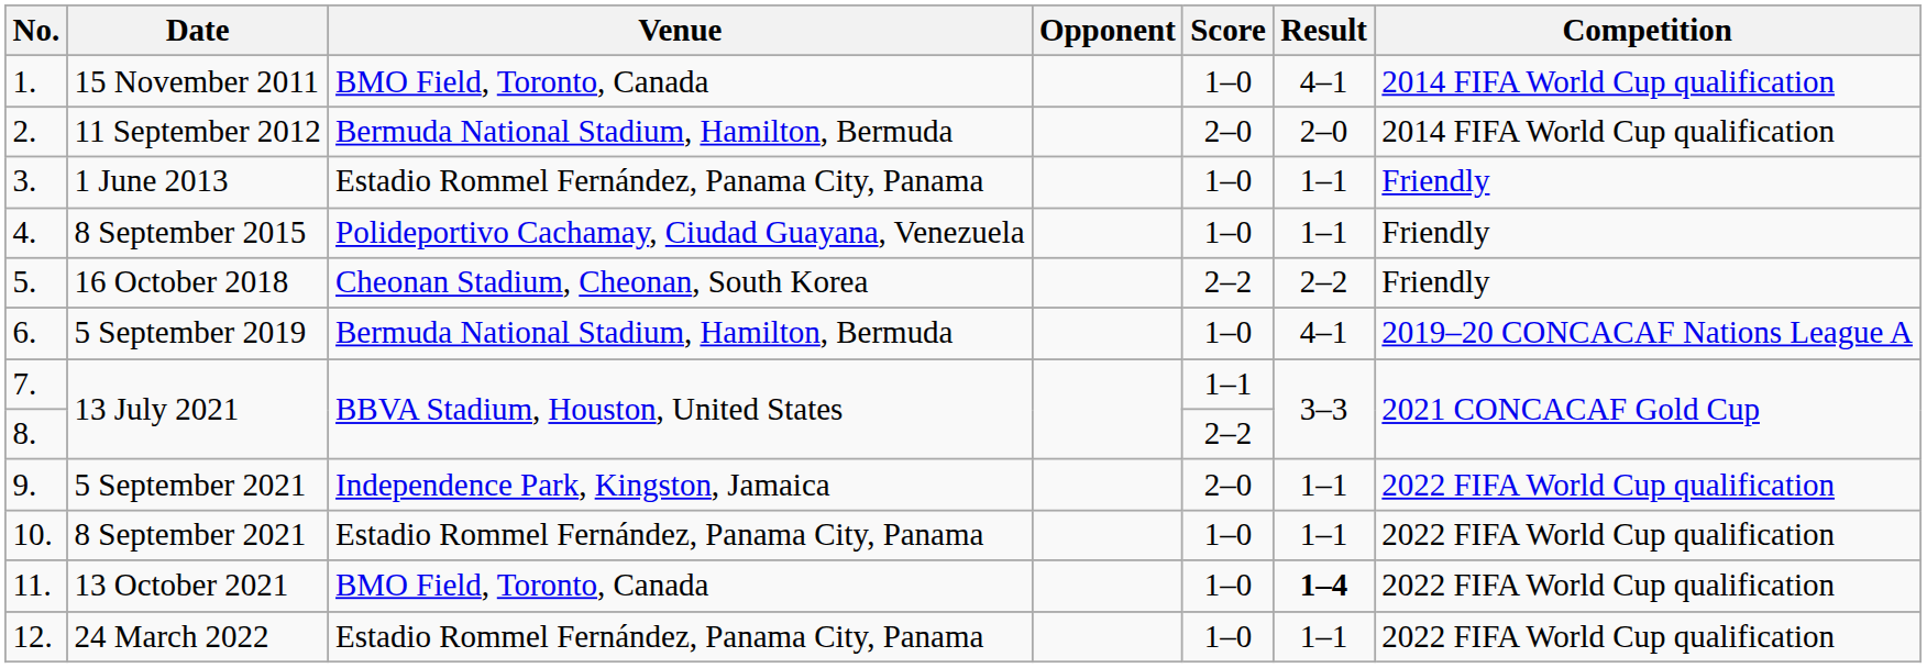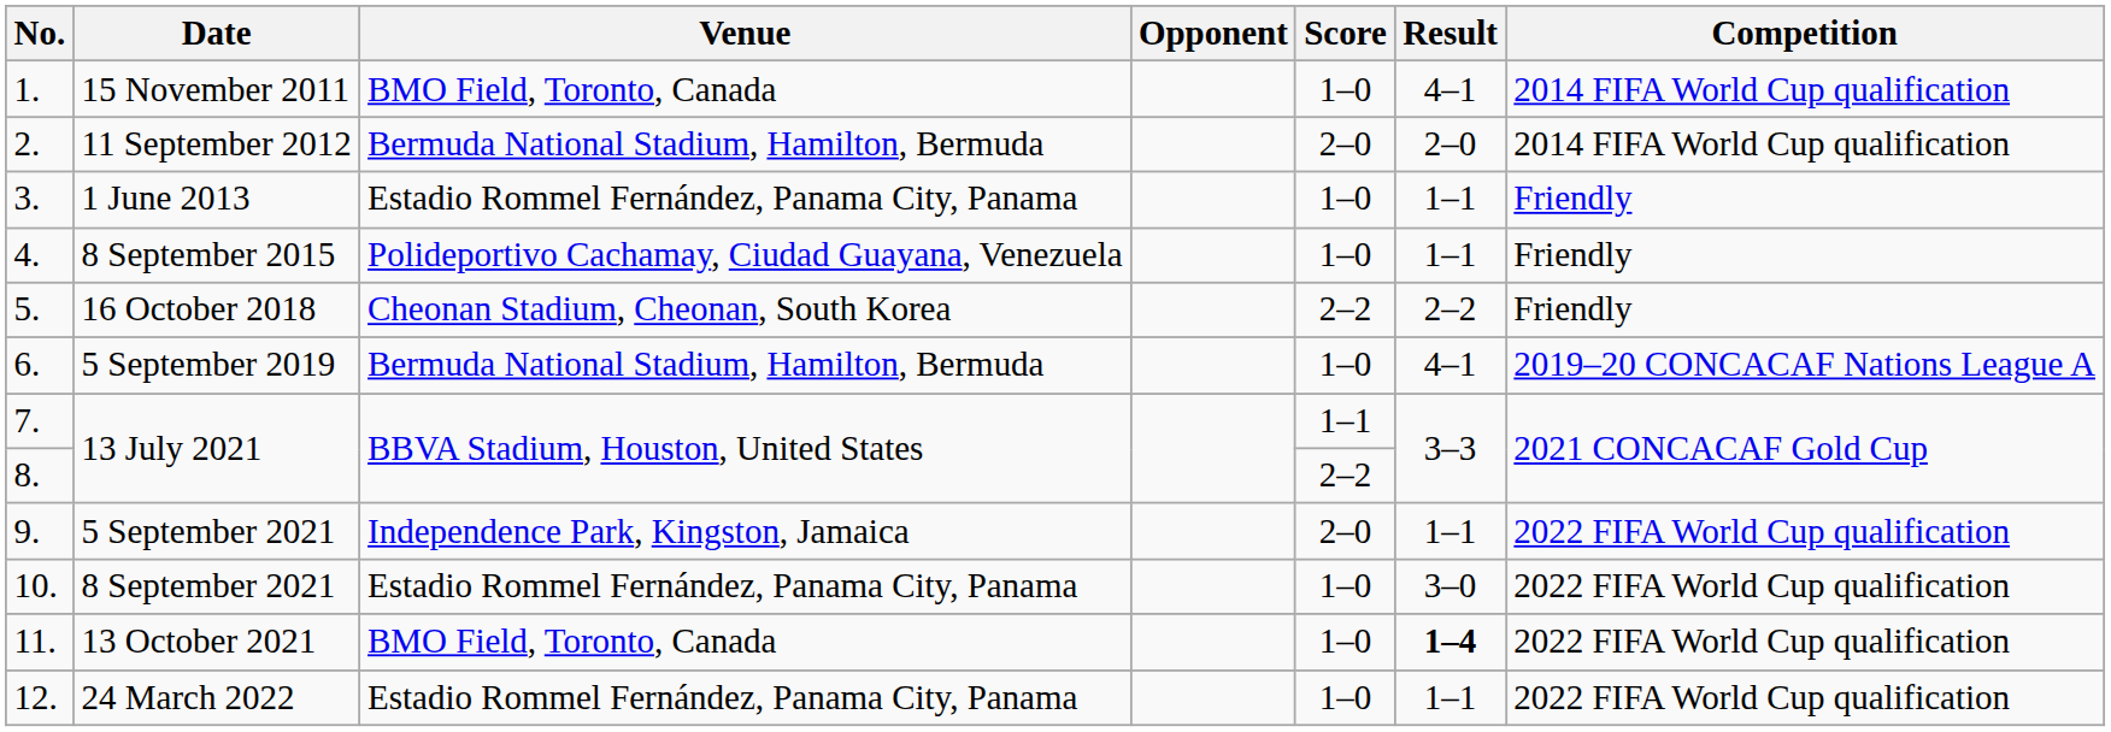 <table class="wikitable">
 <tr>
 <th>No.</th>
 <th>Date</th>
 <th>Venue</th>
 <th>Opponent</th>
 <th>Score</th>
 <th>Result</th>
 <th>Competition</th>
 </tr>
 <tr>
 <td>1.</td>
 <td>15 November 2011</td>
 <td><a href='#'>BMO Field</a>, <a href='#'>Toronto</a>, Canada</td>
 <td></td>
 <td align=center>1–0</td>
 <td align=center>4–1</td>
 <td><a href='#'>2014 FIFA World Cup qualification</a></td>
 </tr>
 <tr>
 <td>2.</td>
 <td>11 September 2012</td>
 <td><a href='#'>Bermuda National Stadium</a>, <a href='#'>Hamilton</a>, Bermuda</td>
 <td></td>
 <td align=center>2–0</td>
 <td align=center>2–0</td>
 <td>2014 FIFA World Cup qualification</td>
 </tr>
 <tr>
 <td>3.</td>
 <td>1 June 2013</td>
 <td>Estadio Rommel Fernández, Panama City, Panama</td>
 <td></td>
 <td align=center>1–0</td>
 <td align=center>1–1</td>
 <td><a href='#'>Friendly</a></td>
 </tr>
 <tr>
 <td>4.</td>
 <td>8 September 2015</td>
 <td><a href='#'>Polideportivo Cachamay</a>, <a href='#'>Ciudad Guayana</a>, Venezuela</td>
 <td></td>
 <td align=center>1–0</td>
 <td align=center>1–1</td>
 <td>Friendly</td>
 </tr>
 <tr>
 <td>5.</td>
 <td>16 October 2018</td>
 <td><a href='#'>Cheonan Stadium</a>, <a href='#'>Cheonan</a>, South Korea</td>
 <td></td>
 <td align=center>2–2</td>
 <td align=center>2–2</td>
 <td>Friendly</td>
 </tr>
 <tr>
 <td>6.</td>
 <td>5 September 2019</td>
 <td><a href='#'>Bermuda National Stadium</a>, <a href='#'>Hamilton</a>, Bermuda</td>
 <td></td>
 <td align=center>1–0</td>
 <td align=center>4–1</td>
 <td><a href='#'>2019–20 CONCACAF Nations League A</a></td>
 </tr>
 <tr>
 <td>7.</td>
 <td rowspan=2>13 July 2021</td>
 <td rowspan=2><a href='#'>BBVA Stadium</a>, <a href='#'>Houston</a>, United States</td>
 <td rowspan=2></td>
 <td align=center>1–1</td>
 <td align=center rowspan=2>3–3</td>
 <td rowspan=2><a href='#'>2021 CONCACAF Gold Cup</a></td>
 </tr>
 <tr>
 <td>8.</td>
 <td align=center>2–2</td>
 </tr>
 <tr>
 <td>9.</td>
 <td>5 September 2021</td>
 <td><a href='#'>Independence Park</a>, <a href='#'>Kingston</a>, Jamaica</td>
 <td></td>
 <td align=center>2–0</td>
 <td align=center>1–1</td>
 <td><a href='#'>2022 FIFA World Cup qualification</a></td>
 </tr>
 <tr>
 <td>10.</td>
 <td>8 September 2021</td>
 <td>Estadio Rommel Fernández, Panama City, Panama</td>
 <td></td>
 <td align=center>1–0</td>
-<td align=center>1–1</td>
+<td align=center>3–0</td>
 <td>2022 FIFA World Cup qualification</td>
 </tr>
 <tr>
 <td>11.</td>
 <td>13 October 2021</td>
 <td><a href='#'>BMO Field</a>, <a href='#'>Toronto</a>, Canada</td>
 <td></td>
 <td align=center>1–0</td>
 <td align=center><strong>1–4</strong></td>
 <td>2022 FIFA World Cup qualification</td>
 </tr>
 <tr>
 <td>12.</td>
 <td>24 March 2022</td>
 <td>Estadio Rommel Fernández, Panama City, Panama</td>
 <td></td>
 <td align=center>1–0</td>
 <td align=center>1–1</td>
 <td>2022 FIFA World Cup qualification</td>
 </tr>
 </table>
